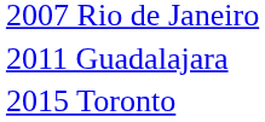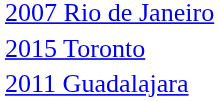 <table>
 <tr>
 <td><a href='#'>2007 Rio de Janeiro</a></td>
+<td></td>
+<td></td>
+<td></td>
+</tr>
+<tr>
+<td><a href='#'>2015 Toronto</a><br></td>
 <td></td>
 <td></td>
 <td></td>
 </tr>
 <tr>
 <td><a href='#'>2011 Guadalajara</a></td>
 <td></td>
 <td></td>
 <td></td>
 </tr>
-<tr>
-<td><a href='#'>2015 Toronto</a><br></td>
-<td></td>
-<td></td>
-<td></td>
-</tr>
 </table>
